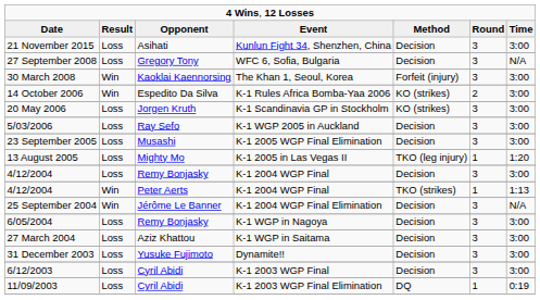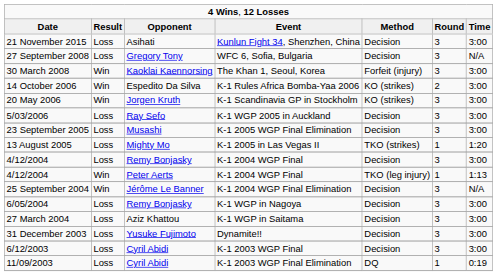 <table class="wikitable" style="margin:0.5em auto; font-size:85%">
 <tr>
 <td style="text-align: center" colspan=8><strong>4 Wins</strong>, <strong>12 Losses</strong></td>
 </tr>
 <tr>
 <td align="center" style="border-style: none none solid solid; background: #f0f0f0"><strong>Date</strong></td>
 <td align="center" style="border-style: none none solid solid; background: #f0f0f0"><strong>Result</strong></td>
 <td align="center" style="border-style: none none solid solid; background: #f0f0f0"><strong>Opponent</strong></td>
 <td align="center" style="border-style: none none solid solid; background: #f0f0f0"><strong>Event</strong></td>
 <td align="center" style="border-style: none none solid solid; background: #f0f0f0"><strong>Method</strong></td>
 <td align="center" style="border-style: none none solid solid; background: #f0f0f0"><strong>Round</strong></td>
 <td align="center" style="border-style: none none solid solid; background: #f0f0f0"><strong>Time</strong></td>
 </tr>
 <tr>
 <td>21 November 2015</td>
 <td>Loss</td>
 <td> Asihati</td>
 <td><a href='#'>Kunlun Fight 34</a>, Shenzhen, China</td>
 <td>Decision</td>
 <td>3</td>
 <td>3:00</td>
 </tr>
 <tr>
 </tr>
 <tr>
 <td>27 September 2008</td>
 <td>Loss</td>
 <td> <a href='#'>Gregory Tony</a></td>
 <td>WFC 6, Sofia, Bulgaria</td>
 <td>Decision</td>
 <td>3</td>
 <td>N/A</td>
 </tr>
 <tr>
 </tr>
 <tr>
 <td>30 March 2008</td>
 <td>Win</td>
 <td> <a href='#'>Kaoklai Kaennorsing</a></td>
 <td>The Khan 1, Seoul, Korea</td>
 <td>Forfeit (injury)</td>
 <td>3</td>
 <td>3:00</td>
 </tr>
 <tr>
 </tr>
 <tr>
 <td>14 October 2006</td>
 <td>Win</td>
 <td> Espedito Da Silva</td>
 <td>K-1 Rules Africa Bomba-Yaa 2006</td>
 <td>KO (strikes)</td>
 <td>2</td>
 <td>3:00</td>
 </tr>
 <tr>
 </tr>
 <tr>
 <td>20 May 2006</td>
-<td>Loss</td>
+<td>Win</td>
 <td> <a href='#'>Jorgen Kruth</a></td>
 <td>K-1 Scandinavia GP in Stockholm</td>
 <td>KO (strikes)</td>
 <td>3</td>
 <td>3:00</td>
 </tr>
 <tr>
 </tr>
 <tr>
 <td>5/03/2006</td>
 <td>Loss</td>
 <td> <a href='#'>Ray Sefo</a></td>
 <td>K-1 WGP 2005 in Auckland</td>
 <td>Decision</td>
 <td>3</td>
 <td>3:00</td>
 </tr>
 <tr>
 </tr>
 <tr>
 <td>23 September 2005</td>
 <td>Loss</td>
 <td> <a href='#'>Musashi</a></td>
 <td>K-1 2005 WGP Final Elimination</td>
 <td>Decision</td>
 <td>3</td>
 <td>3:00</td>
 </tr>
 <tr>
 </tr>
 <tr>
 <td>13 August 2005</td>
 <td>Loss</td>
 <td> <a href='#'>Mighty Mo</a></td>
 <td>K-1 2005 in Las Vegas II</td>
-<td>TKO (leg injury)</td>
+<td>TKO (strikes)</td>
 <td>1</td>
 <td>1:20</td>
 </tr>
 <tr>
 </tr>
 <tr>
 <td>4/12/2004</td>
 <td>Loss</td>
 <td> <a href='#'>Remy Bonjasky</a></td>
 <td>K-1 2004 WGP Final</td>
 <td>Decision</td>
 <td>3</td>
 <td>3:00</td>
 </tr>
 <tr>
 </tr>
 <tr>
 <td>4/12/2004</td>
 <td>Win</td>
 <td> <a href='#'>Peter Aerts</a></td>
 <td>K-1 2004 WGP Final</td>
-<td>TKO (strikes)</td>
+<td>TKO (leg injury)</td>
 <td>1</td>
 <td>1:13</td>
 </tr>
 <tr>
 </tr>
 <tr>
 <td>25 September 2004</td>
 <td>Win</td>
 <td> <a href='#'>Jérôme Le Banner</a></td>
 <td>K-1 2004 WGP Final Elimination</td>
 <td>Decision</td>
 <td>3</td>
 <td>N/A</td>
 </tr>
 <tr>
 </tr>
 <tr>
 <td>6/05/2004</td>
 <td>Loss</td>
 <td> <a href='#'>Remy Bonjasky</a></td>
 <td>K-1 WGP in Nagoya</td>
 <td>Decision</td>
 <td>3</td>
 <td>3:00</td>
 </tr>
 <tr>
 </tr>
 <tr>
 <td>27 March 2004</td>
 <td>Loss</td>
 <td> Aziz Khattou</td>
 <td>K-1 WGP in Saitama</td>
 <td>Decision</td>
 <td>3</td>
 <td>3:00</td>
 </tr>
 <tr>
 </tr>
 <tr>
 <td>31 December 2003</td>
 <td>Loss</td>
 <td> <a href='#'>Yusuke Fujimoto</a></td>
 <td>Dynamite!!</td>
 <td>Decision</td>
 <td>3</td>
 <td>3:00</td>
 </tr>
 <tr>
 </tr>
 <tr>
 <td>6/12/2003</td>
 <td>Loss</td>
 <td> <a href='#'>Cyril Abidi</a></td>
 <td>K-1 2003 WGP Final</td>
 <td>Decision</td>
 <td>3</td>
 <td>3:00</td>
 </tr>
 <tr>
 </tr>
 <tr>
 <td>11/09/2003</td>
 <td>Loss</td>
 <td> <a href='#'>Cyril Abidi</a></td>
 <td>K-1 2003 WGP Final Elimination</td>
 <td>DQ</td>
 <td>1</td>
 <td>0:19</td>
 </tr>
 <tr>
 </tr>
 </table>
